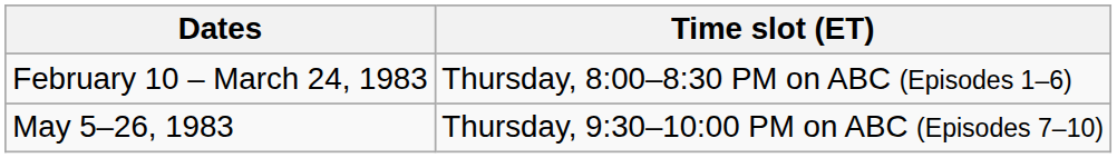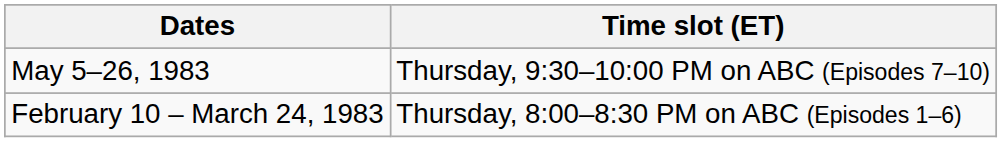 <table class="wikitable">
 <tr>
 <th>Dates</th>
 <th>Time slot (ET)</th>
 </tr>
 <tr>
+<td>May 5–26, 1983</td>
+<td>Thursday, 9:30–10:00 PM on ABC <small>(Episodes 7–10)</small></td>
+</tr>
+<tr>
 <td>February 10 – March 24, 1983</td>
 <td>Thursday, 8:00–8:30 PM on ABC <small>(Episodes 1–6)</small></td>
 </tr>
-<tr>
-<td>May 5–26, 1983</td>
-<td>Thursday, 9:30–10:00 PM on ABC <small>(Episodes 7–10)</small></td>
-</tr>
 </table>
